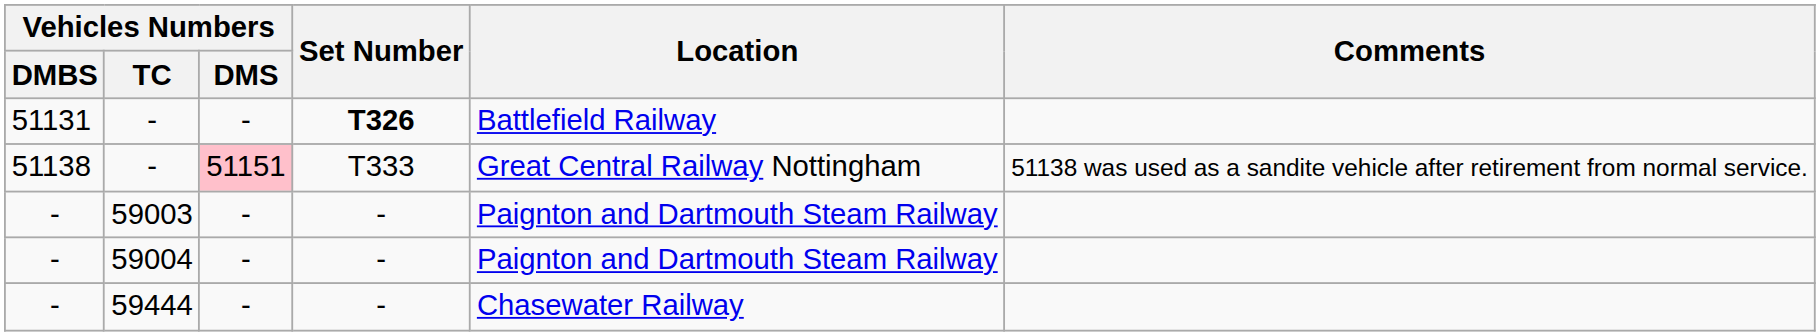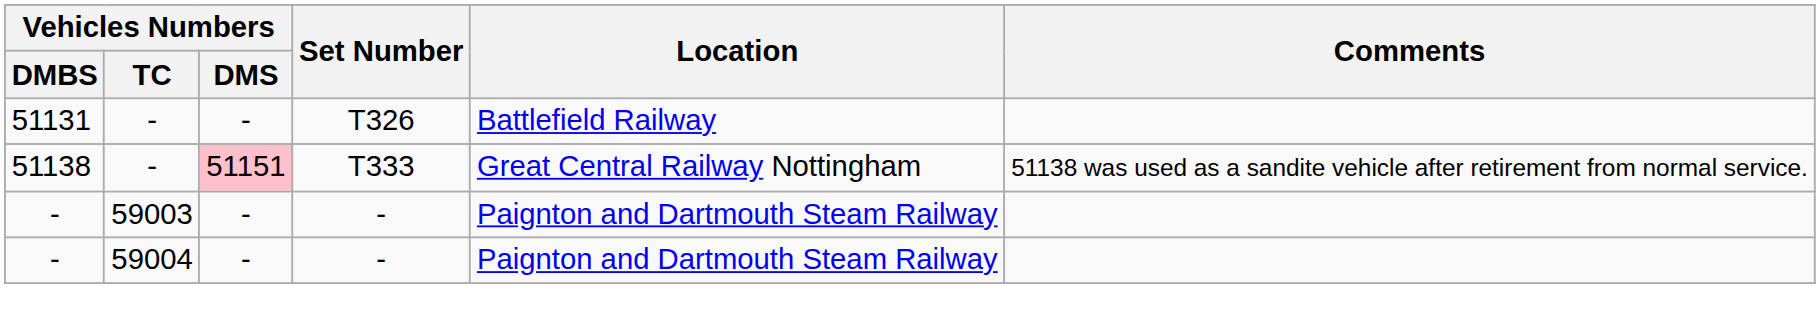 <table class="wikitable">
 <tr>
 <th style="text-align:center;" colspan="3">Vehicles Numbers</th>
 <th rowspan=2 align=center>Set Number</th>
 <th rowspan=2 align=left>Location</th>
 <th rowspan=2 align=left>Comments</th>
 </tr>
 <tr>
 <th>DMBS</th>
 <th>TC</th>
 <th>DMS</th>
 </tr>
 <tr>
 <td>51131</td>
 <td align=center>-</td>
 <td align=center>-</td>
-<td align=center><strong>T326</strong></td>
+<td align=center>T326</td>
 <td><a href='#'>Battlefield Railway</a></td>
 <td></td>
 </tr>
 <tr>
 <td>51138</td>
 <td align=center>-</td>
 <td style="background: pink;">51151</td>
 <td align=center>T333</td>
 <td><a href='#'>Great Central Railway</a> Nottingham</td>
 <td><small>51138 was used as a sandite vehicle after retirement from normal service.</small></td>
 </tr>
 <tr>
 <td align=center>-</td>
 <td>59003</td>
 <td align=center>-</td>
 <td align=center>-</td>
 <td><a href='#'>Paignton and Dartmouth Steam Railway</a></td>
 <td></td>
 </tr>
 <tr>
 <td align=center>-</td>
 <td>59004</td>
 <td align=center>-</td>
 <td align=center>-</td>
 <td><a href='#'>Paignton and Dartmouth Steam Railway</a></td>
 <td></td>
 </tr>
-<tr>
-<td align=center>-</td>
-<td>59444</td>
-<td align=center>-</td>
-<td align=center>-</td>
-<td><a href='#'>Chasewater Railway</a></td>
-<td></td>
-</tr>
 </table>
